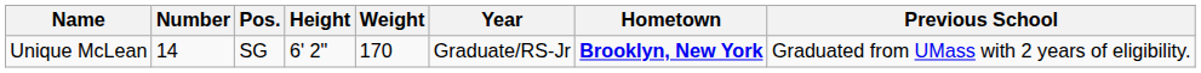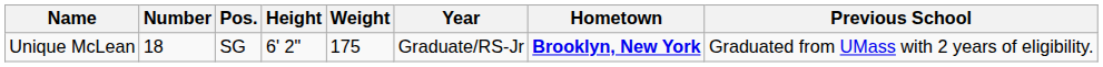 <table class="wikitable sortable" border="1">
 <tr>
 <th>Name</th>
 <th>Number</th>
 <th>Pos.</th>
 <th>Height</th>
 <th>Weight</th>
 <th>Year</th>
 <th>Hometown</th>
 <th class="unsortable">Previous School</th>
 </tr>
 <tr>
 <td sortname>Unique McLean</td>
-<td>14</td>
+<td>18</td>
 <td>SG</td>
 <td>6' 2"</td>
-<td>170</td>
+<td>175</td>
 <td>Graduate/RS-Jr</td>
 <td><strong><a href='#'>Brooklyn, New York</a></strong></td>
 <td>Graduated from <a href='#'>UMass</a> with 2 years of eligibility.</td>
 </tr>
 </table>
